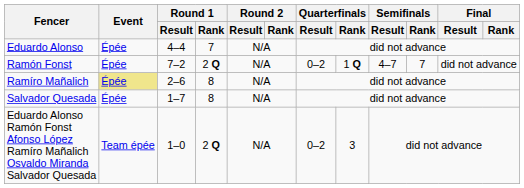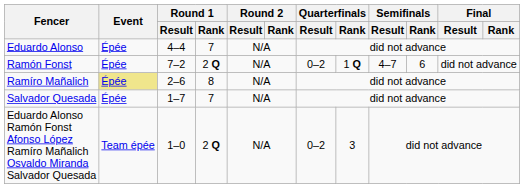 <table class=wikitable style="font-size:90%">
 <tr>
 <th rowspan=2>Fencer</th>
 <th rowspan=2>Event</th>
 <th colspan=2>Round 1</th>
 <th colspan=2>Round 2</th>
 <th colspan=2>Quarterfinals</th>
 <th colspan=2>Semifinals</th>
 <th colspan=2>Final</th>
 </tr>
 <tr>
 <th>Result</th>
 <th>Rank</th>
 <th>Result</th>
 <th>Rank</th>
 <th>Result</th>
 <th>Rank</th>
 <th>Result</th>
 <th>Rank</th>
 <th>Result</th>
 <th>Rank</th>
 </tr>
 <tr>
 <td><a href='#'>Eduardo Alonso</a></td>
 <td><a href='#'>Épée</a></td>
 <td align=center>4–4</td>
 <td align=center>7</td>
 <td align=center colspan=2>N/A</td>
 <td align=center colspan=6>did not advance</td>
 </tr>
 <tr>
 <td><a href='#'>Ramón Fonst</a></td>
 <td><a href='#'>Épée</a></td>
 <td align=center>7–2</td>
 <td align=center>2 <strong>Q</strong></td>
 <td align=center colspan=2>N/A</td>
 <td align=center>0–2</td>
 <td align=center>1 <strong>Q</strong></td>
 <td align=center>4–7</td>
-<td align=center>7</td>
+<td align=center>6</td>
 <td align=center colspan=2>did not advance</td>
 </tr>
 <tr>
 <td><a href='#'>Ramíro Mañalich</a></td>
 <td style="background: khaki;"><a href='#'>Épée</a></td>
 <td align=center>2–6</td>
 <td align=center>8</td>
 <td align=center colspan=2>N/A</td>
 <td align=center colspan=6>did not advance</td>
 </tr>
 <tr>
 <td><a href='#'>Salvador Quesada</a></td>
 <td><a href='#'>Épée</a></td>
 <td align=center>1–7</td>
-<td align=center>8</td>
+<td align=center>7</td>
 <td align=center colspan=2>N/A</td>
 <td align=center colspan=6>did not advance</td>
 </tr>
 <tr>
 <td>Eduardo Alonso <br> Ramón Fonst <br> <a href='#'>Afonso López</a> <br> Ramíro Mañalich <br> <a href='#'>Osvaldo Miranda</a> <br> Salvador Quesada</td>
 <td><a href='#'>Team épée</a></td>
 <td align=center>1–0</td>
 <td align=center>2 <strong>Q</strong></td>
 <td align=center colspan=2>N/A</td>
 <td align=center>0–2</td>
 <td align=center>3</td>
 <td align=center colspan=4>did not advance</td>
 </tr>
 </table>
